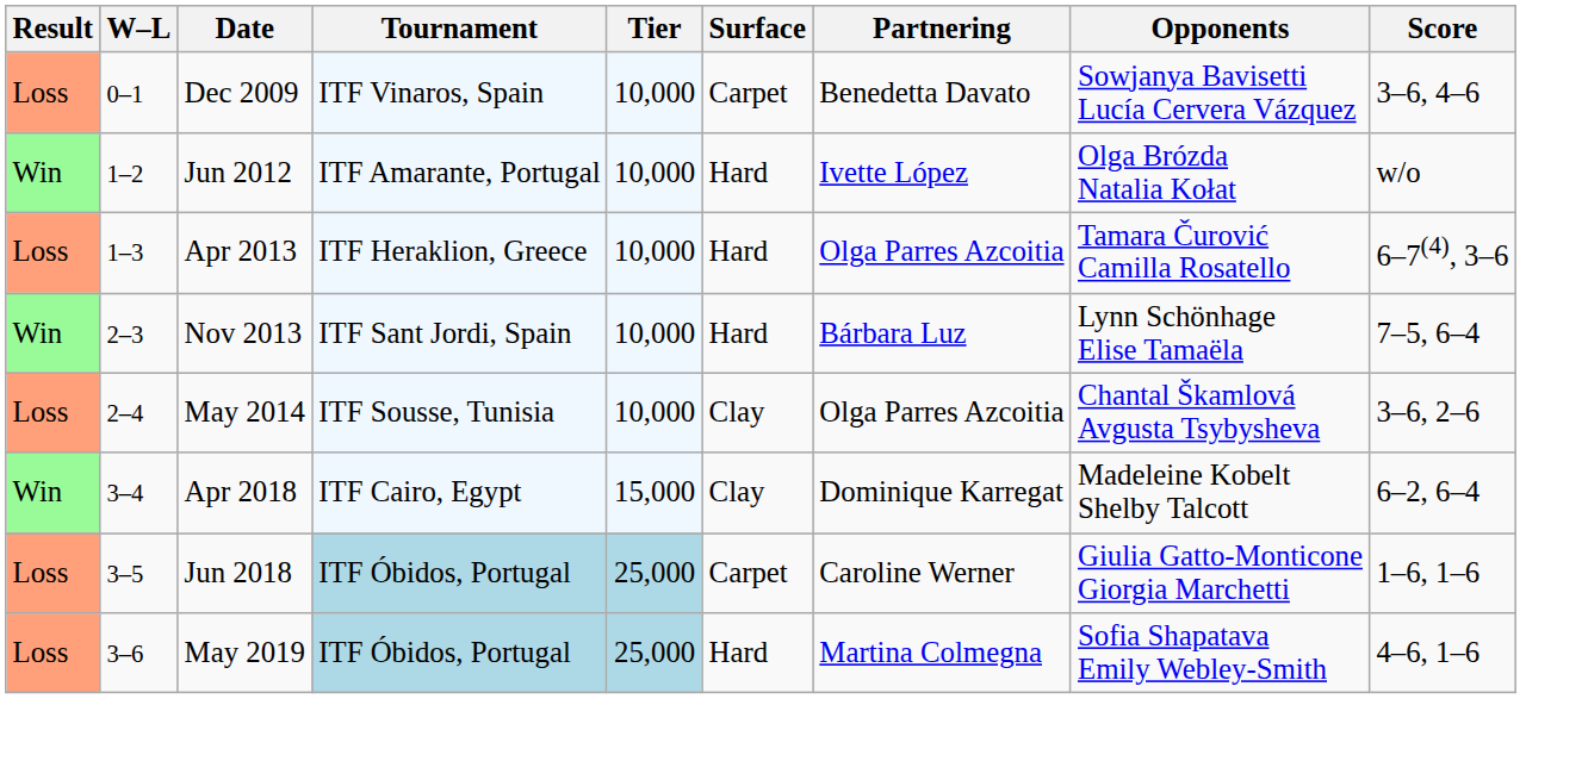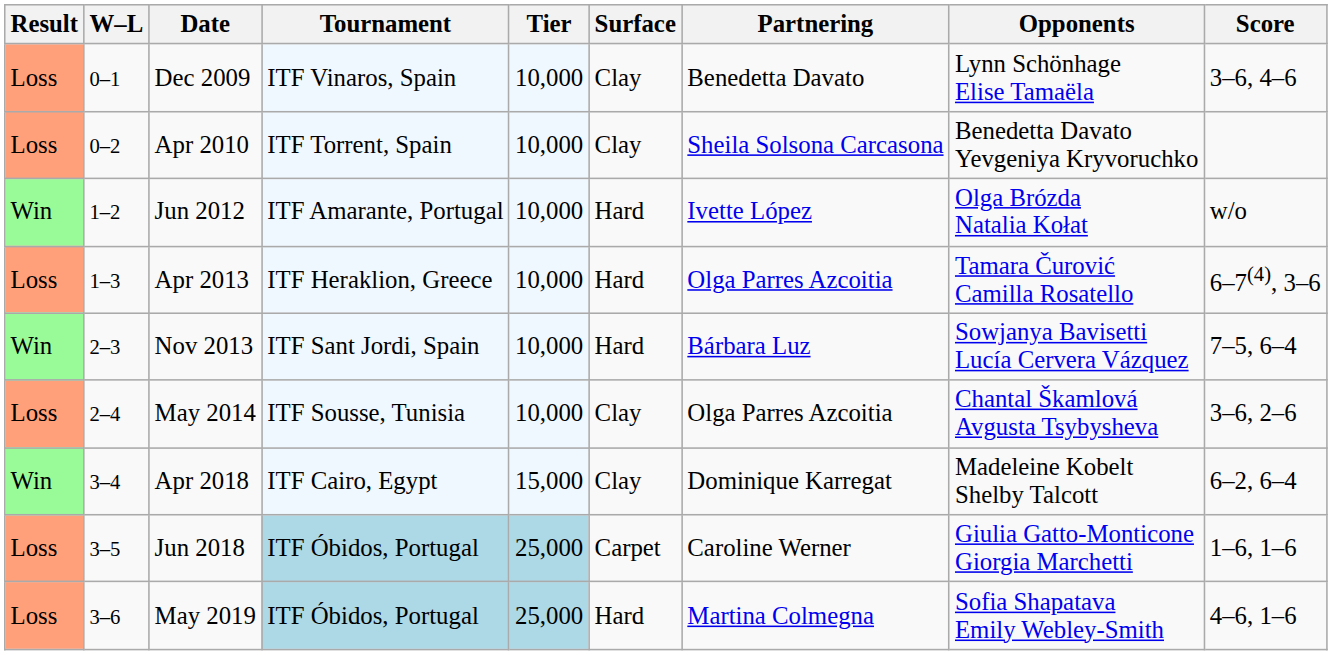 <table class="sortable wikitable">
 <tr>
 <th>Result</th>
 <th class="unsortable">W–L</th>
 <th>Date</th>
 <th>Tournament</th>
 <th>Tier</th>
 <th>Surface</th>
 <th>Partnering</th>
 <th>Opponents</th>
 <th class="unsortable">Score</th>
 </tr>
 <tr>
 <td style="background:#ffa07a;">Loss</td>
 <td><small>0–1</small></td>
 <td>Dec 2009</td>
 <td style="background:#f0f8ff;">ITF Vinaros, Spain</td>
 <td style="background:#f0f8ff;">10,000</td>
-<td>Carpet</td>
+<td>Clay</td>
 <td> Benedetta Davato</td>
-<td> <a href='#'>Sowjanya Bavisetti</a> <br>  <a href='#'>Lucía Cervera Vázquez</a></td>
+<td> Lynn Schönhage <br>  <a href='#'>Elise Tamaëla</a></td>
 <td>3–6, 4–6</td>
+</tr>
+<tr>
+<td style="background:#ffa07a;">Loss</td>
+<td><small>0–2</small></td>
+<td>Apr 2010</td>
+<td style="background:#f0f8ff;">ITF Torrent, Spain</td>
+<td style="background:#f0f8ff;">10,000</td>
+<td>Clay</td>
+<td> <a href='#'>Sheila Solsona Carcasona</a></td>
+<td> Benedetta Davato <br>  Yevgeniya Kryvoruchko</td>
+<td></td>
 </tr>
 <tr>
 <td style="background:#98fb98;">Win</td>
 <td><small>1–2</small></td>
 <td>Jun 2012</td>
 <td style="background:#f0f8ff;">ITF Amarante, Portugal</td>
 <td style="background:#f0f8ff;">10,000</td>
 <td>Hard</td>
 <td> <a href='#'>Ivette López</a></td>
 <td> <a href='#'>Olga Brózda</a> <br>  <a href='#'>Natalia Kołat</a></td>
 <td>w/o</td>
 </tr>
 <tr>
 <td style="background:#ffa07a;">Loss</td>
 <td><small>1–3</small></td>
 <td>Apr 2013</td>
 <td style="background:#f0f8ff;">ITF Heraklion, Greece</td>
 <td style="background:#f0f8ff;">10,000</td>
 <td>Hard</td>
 <td> <a href='#'>Olga Parres Azcoitia</a></td>
 <td> <a href='#'>Tamara Čurović</a> <br>  <a href='#'>Camilla Rosatello</a></td>
 <td>6–7<sup>(4)</sup>, 3–6</td>
 </tr>
 <tr>
 <td style="background:#98fb98;">Win</td>
 <td><small>2–3</small></td>
 <td>Nov 2013</td>
 <td style="background:#f0f8ff;">ITF Sant Jordi, Spain</td>
 <td style="background:#f0f8ff;">10,000</td>
 <td>Hard</td>
 <td> <a href='#'>Bárbara Luz</a></td>
-<td> Lynn Schönhage <br>  <a href='#'>Elise Tamaëla</a></td>
+<td> <a href='#'>Sowjanya Bavisetti</a> <br>  <a href='#'>Lucía Cervera Vázquez</a></td>
 <td>7–5, 6–4</td>
 </tr>
 <tr>
 <td style="background:#ffa07a;">Loss</td>
 <td><small>2–4</small></td>
 <td>May 2014</td>
 <td style="background:#f0f8ff;">ITF Sousse, Tunisia</td>
 <td style="background:#f0f8ff;">10,000</td>
 <td>Clay</td>
 <td> Olga Parres Azcoitia</td>
 <td> <a href='#'>Chantal Škamlová</a> <br>  <a href='#'>Avgusta Tsybysheva</a></td>
 <td>3–6, 2–6</td>
 </tr>
 <tr>
 <td style="background:#98fb98;">Win</td>
 <td><small>3–4</small></td>
 <td>Apr 2018</td>
 <td style="background:#f0f8ff;">ITF Cairo, Egypt</td>
 <td style="background:#f0f8ff;">15,000</td>
 <td>Clay</td>
 <td> Dominique Karregat</td>
 <td> Madeleine Kobelt <br>  Shelby Talcott</td>
 <td>6–2, 6–4</td>
 </tr>
 <tr>
 <td style="background:#ffa07a;">Loss</td>
 <td><small>3–5</small></td>
 <td>Jun 2018</td>
 <td style="background:lightblue;">ITF Óbidos, Portugal</td>
 <td style="background:lightblue;">25,000</td>
 <td>Carpet</td>
 <td> Caroline Werner</td>
 <td> <a href='#'>Giulia Gatto-Monticone</a> <br>  <a href='#'>Giorgia Marchetti</a></td>
 <td>1–6, 1–6</td>
 </tr>
 <tr>
 <td style="background:#ffa07a;">Loss</td>
 <td><small>3–6</small></td>
 <td>May 2019</td>
 <td style="background:lightblue;">ITF Óbidos, Portugal</td>
 <td style="background:lightblue;">25,000</td>
 <td>Hard</td>
 <td> <a href='#'>Martina Colmegna</a></td>
 <td> <a href='#'>Sofia Shapatava</a> <br>  <a href='#'>Emily Webley-Smith</a></td>
 <td>4–6, 1–6</td>
 </tr>
 </table>
